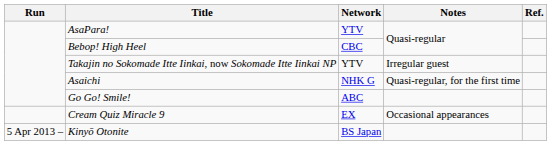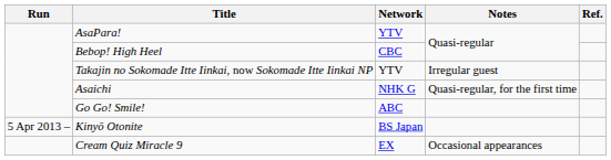 <table class="wikitable">
 <tr>
 <th>Run</th>
 <th>Title</th>
 <th>Network</th>
 <th>Notes</th>
 <th>Ref.</th>
 </tr>
 <tr>
 <td rowspan="5"></td>
 <td><em>AsaPara!</em></td>
 <td><a href='#'>YTV</a></td>
 <td rowspan="2">Quasi-regular</td>
 <td></td>
 </tr>
 <tr>
 <td><em>Bebop! High Heel</em></td>
 <td><a href='#'>CBC</a></td>
 <td></td>
 </tr>
 <tr>
 <td><em>Takajin no Sokomade Itte Iinkai</em>, now <em>Sokomade Itte Iinkai NP</em></td>
 <td>YTV</td>
 <td>Irregular guest</td>
 <td></td>
 </tr>
 <tr>
 <td><em>Asaichi</em></td>
 <td><a href='#'>NHK G</a></td>
 <td>Quasi-regular, for the first time</td>
 <td></td>
 </tr>
 <tr>
 <td><em>Go Go! Smile!</em></td>
 <td><a href='#'>ABC</a></td>
 <td></td>
 <td></td>
 </tr>
 <tr>
+<td>5 Apr 2013 –</td>
+<td><em>Kinyō Otonite</em></td>
+<td><a href='#'>BS Japan</a></td>
+<td></td>
+<td></td>
+</tr>
+<tr>
 <td></td>
 <td><em>Cream Quiz Miracle 9</em></td>
 <td><a href='#'>EX</a></td>
 <td>Occasional appearances</td>
 <td></td>
 </tr>
-<tr>
-<td>5 Apr 2013 –</td>
-<td><em>Kinyō Otonite</em></td>
-<td><a href='#'>BS Japan</a></td>
-<td></td>
-<td></td>
-</tr>
 </table>
